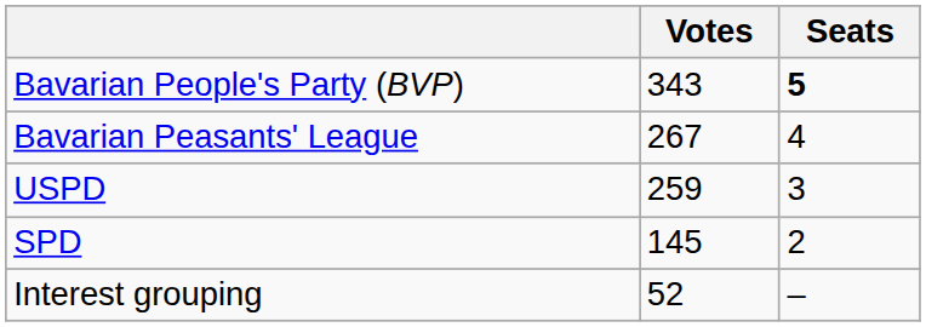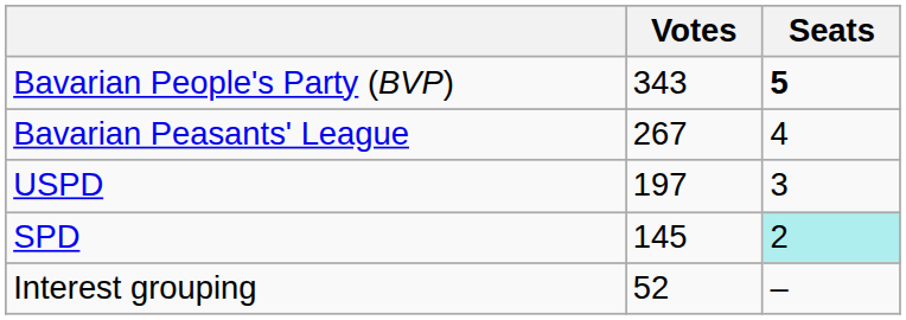 <table class="wikitable float-left" width="35%">
 <tr>
 <th></th>
 <th>Votes</th>
 <th>Seats</th>
 </tr>
 <tr>
 <td><a href='#'>Bavarian People's Party</a> (<em>BVP</em>)</td>
 <td>343</td>
 <td><strong>5</strong></td>
 </tr>
 <tr>
 <td><a href='#'>Bavarian Peasants' League</a></td>
 <td>267</td>
 <td>4</td>
 </tr>
 <tr>
 <td><a href='#'>USPD</a></td>
-<td>259</td>
+<td>197</td>
 <td>3</td>
 </tr>
 <tr>
 <td><a href='#'>SPD</a></td>
 <td>145</td>
-<td>2</td>
+<td style="background: paleturquoise;">2</td>
 </tr>
 <tr>
 <td>Interest grouping</td>
 <td>52</td>
 <td>–</td>
 </tr>
 </table>
